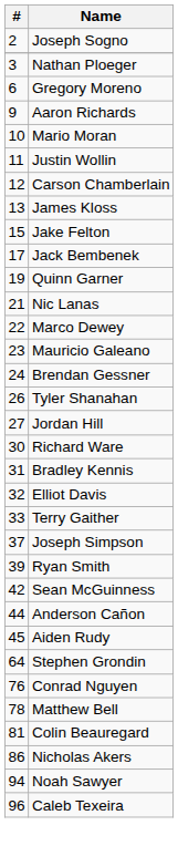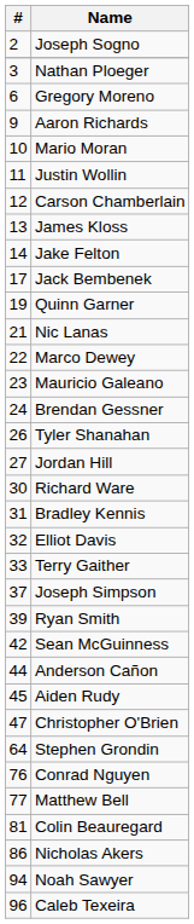 <table class="wikitable sortable">
 <tr>
 <th>#</th>
 <th>Name</th>
 </tr>
 <tr>
 <td>2</td>
 <td>Joseph Sogno</td>
 </tr>
 <tr>
 </tr>
 <tr>
 <td>3</td>
 <td>Nathan Ploeger</td>
 </tr>
 <tr>
 <td>6</td>
 <td>Gregory Moreno</td>
 </tr>
 <tr>
 <td>9</td>
 <td>Aaron Richards</td>
 </tr>
 <tr>
 <td>10</td>
 <td>Mario Moran</td>
 </tr>
 <tr>
 <td>11</td>
 <td>Justin Wollin</td>
 </tr>
 <tr>
 <td>12</td>
 <td>Carson Chamberlain</td>
 </tr>
 <tr>
 <td>13</td>
 <td>James Kloss</td>
 </tr>
 <tr>
-<td>15</td>
+<td>14</td>
 <td>Jake Felton</td>
 </tr>
 <tr>
 <td>17</td>
 <td>Jack Bembenek</td>
 </tr>
 <tr>
 <td>19</td>
 <td>Quinn Garner</td>
 </tr>
 <tr>
 <td>21</td>
 <td>Nic Lanas</td>
 </tr>
 <tr>
 <td>22</td>
 <td>Marco Dewey</td>
 </tr>
 <tr>
 <td>23</td>
 <td>Mauricio Galeano</td>
 </tr>
 <tr>
 <td>24</td>
 <td>Brendan Gessner</td>
 </tr>
 <tr>
 <td>26</td>
 <td>Tyler Shanahan</td>
 </tr>
 <tr>
 <td>27</td>
 <td>Jordan Hill</td>
 </tr>
 <tr>
 <td>30</td>
 <td>Richard Ware</td>
 </tr>
 <tr>
 <td>31</td>
 <td>Bradley Kennis</td>
 </tr>
 <tr>
 <td>32</td>
 <td>Elliot Davis</td>
 </tr>
 <tr>
 <td>33</td>
 <td>Terry Gaither</td>
 </tr>
 <tr>
 <td>37</td>
 <td>Joseph Simpson</td>
 </tr>
 <tr>
 <td>39</td>
 <td>Ryan Smith</td>
 </tr>
 <tr>
 <td>42</td>
 <td>Sean McGuinness</td>
 </tr>
 <tr>
 <td>44</td>
 <td>Anderson Cañon</td>
 </tr>
 <tr>
 <td>45</td>
 <td>Aiden Rudy</td>
 </tr>
 <tr>
+<td>47</td>
+<td>Christopher O'Brien</td>
+</tr>
+<tr>
 <td>64</td>
 <td>Stephen Grondin</td>
 </tr>
 <tr>
 <td>76</td>
 <td>Conrad Nguyen</td>
 </tr>
 <tr>
-<td>78</td>
+<td>77</td>
 <td>Matthew Bell</td>
 </tr>
 <tr>
 <td>81</td>
 <td>Colin Beauregard</td>
 </tr>
 <tr>
 <td>86</td>
 <td>Nicholas Akers</td>
 </tr>
 <tr>
 <td>94</td>
 <td>Noah Sawyer</td>
 </tr>
 <tr>
 <td>96</td>
 <td>Caleb Texeira</td>
 </tr>
 </table>
